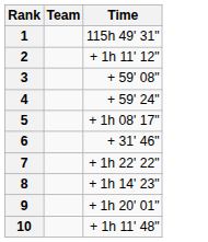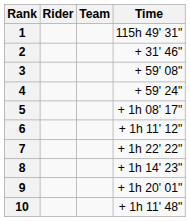 <table class="wikitable">
 <tr>
 <th scope="col">Rank</th>
+<th scope="col">Rider</th>
 <th scope="col">Team</th>
 <th scope="col">Time</th>
 </tr>
 <tr>
 <th scope="row">1</th>
+<td> </td>
 <td></td>
 <td style="text-align:right;">115h 49' 31"</td>
 </tr>
 <tr>
 <th scope="row">2</th>
 <td></td>
-<td style="text-align:right;">+ 1h 11' 12"</td>
+<td></td>
+<td style="text-align:right;">+ 31' 46"</td>
 </tr>
 <tr>
 <th scope="row">3</th>
+<td></td>
 <td></td>
 <td style="text-align:right;">+ 59' 08"</td>
 </tr>
 <tr>
 <th scope="row">4</th>
 <td></td>
+<td></td>
 <td style="text-align:right;">+ 59' 24"</td>
 </tr>
 <tr>
 <th scope="row">5</th>
+<td></td>
 <td></td>
 <td style="text-align:right;">+ 1h 08' 17"</td>
 </tr>
 <tr>
 <th scope="row">6</th>
 <td></td>
-<td style="text-align:right;">+ 31' 46"</td>
+<td></td>
+<td style="text-align:right;">+ 1h 11' 12"</td>
 </tr>
 <tr>
 <th scope="row">7</th>
+<td></td>
 <td></td>
 <td style="text-align:right;">+ 1h 22' 22"</td>
 </tr>
 <tr>
 <th scope="row">8</th>
 <td></td>
+<td></td>
 <td style="text-align:right;">+ 1h 14' 23"</td>
 </tr>
 <tr>
 <th scope="row">9</th>
+<td></td>
 <td></td>
 <td style="text-align:right;">+ 1h 20' 01"</td>
 </tr>
 <tr>
 <th scope="row">10</th>
 <td></td>
+<td></td>
 <td style="text-align:right;">+ 1h 11' 48"</td>
 </tr>
 </table>
